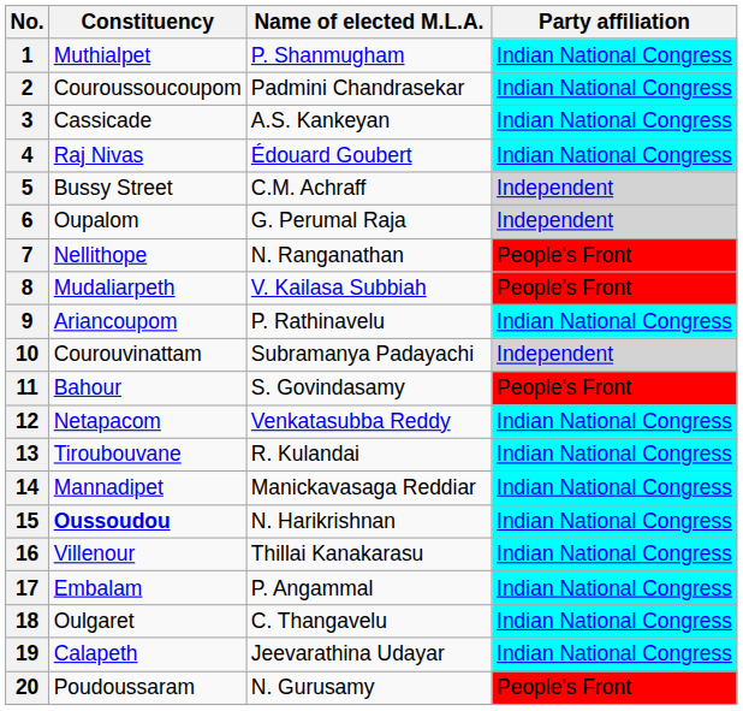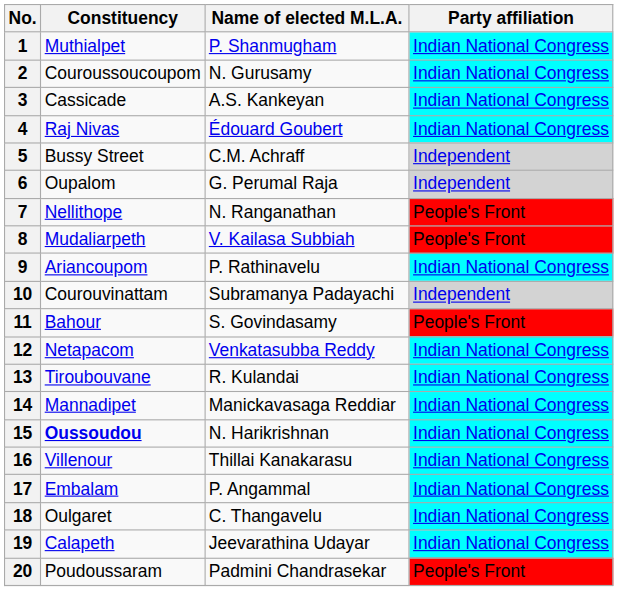 <table class="sortable wikitable">
 <tr>
 <th>No.</th>
 <th style="width:120px">Constituency</th>
 <th style="width:180px">Name of elected M.L.A.</th>
 <th>Party affiliation</th>
 </tr>
 <tr>
 <th>1</th>
 <td><a href='#'>Muthialpet</a></td>
 <td><a href='#'>P. Shanmugham</a></td>
 <td bgcolor=#00FFFF><a href='#'>Indian National Congress</a></td>
 </tr>
 <tr>
 <th>2</th>
 <td>Couroussoucoupom</td>
-<td>Padmini Chandrasekar</td>
+<td>N. Gurusamy</td>
 <td bgcolor=#00FFFF><a href='#'>Indian National Congress</a></td>
 </tr>
 <tr>
 <th>3</th>
 <td>Cassicade</td>
 <td>A.S. Kankeyan</td>
 <td bgcolor=#00FFFF><a href='#'>Indian National Congress</a></td>
 </tr>
 <tr>
 <th>4</th>
 <td><a href='#'>Raj Nivas</a></td>
 <td><a href='#'>Édouard Goubert</a></td>
 <td bgcolor=#00FFFF><a href='#'>Indian National Congress</a></td>
 </tr>
 <tr>
 <th>5</th>
 <td>Bussy Street</td>
 <td>C.M. Achraff</td>
 <td bgcolor=#D3D3D3><a href='#'>Independent</a></td>
 </tr>
 <tr>
 <th>6</th>
 <td>Oupalom</td>
 <td>G. Perumal Raja</td>
 <td bgcolor=#D3D3D3><a href='#'>Independent</a></td>
 </tr>
 <tr>
 <th>7</th>
 <td><a href='#'>Nellithope</a></td>
 <td>N. Ranganathan</td>
 <td bgcolor=#FF0000>People's Front</td>
 </tr>
 <tr>
 <th>8</th>
 <td><a href='#'>Mudaliarpeth</a></td>
 <td><a href='#'>V. Kailasa Subbiah</a></td>
 <td bgcolor=#FF0000>People's Front</td>
 </tr>
 <tr>
 <th>9</th>
 <td><a href='#'>Ariancoupom</a></td>
 <td>P. Rathinavelu</td>
 <td bgcolor=#00FFFF><a href='#'>Indian National Congress</a></td>
 </tr>
 <tr>
 <th>10</th>
 <td>Courouvinattam</td>
 <td>Subramanya Padayachi</td>
 <td bgcolor=#D3D3D3><a href='#'>Independent</a></td>
 </tr>
 <tr>
 <th>11</th>
 <td><a href='#'>Bahour</a></td>
 <td>S. Govindasamy</td>
 <td bgcolor=#FF0000>People's Front</td>
 </tr>
 <tr>
 <th>12</th>
 <td><a href='#'>Netapacom</a></td>
 <td><a href='#'>Venkatasubba Reddy</a></td>
 <td bgcolor=#00FFFF><a href='#'>Indian National Congress</a></td>
 </tr>
 <tr>
 <th>13</th>
 <td><a href='#'>Tiroubouvane</a></td>
 <td>R. Kulandai</td>
 <td bgcolor=#00FFFF><a href='#'>Indian National Congress</a></td>
 </tr>
 <tr>
 <th>14</th>
 <td><a href='#'>Mannadipet</a></td>
 <td>Manickavasaga Reddiar</td>
 <td bgcolor=#00FFFF><a href='#'>Indian National Congress</a></td>
 </tr>
 <tr>
 <th>15</th>
 <td><strong><a href='#'>Oussoudou</a></strong></td>
 <td>N. Harikrishnan</td>
 <td bgcolor=#00FFFF><a href='#'>Indian National Congress</a></td>
 </tr>
 <tr>
 <th>16</th>
 <td><a href='#'>Villenour</a></td>
 <td>Thillai Kanakarasu</td>
 <td bgcolor=#00FFFF><a href='#'>Indian National Congress</a></td>
 </tr>
 <tr>
 <th>17</th>
 <td><a href='#'>Embalam</a></td>
 <td>P. Angammal</td>
 <td bgcolor=#00FFFF><a href='#'>Indian National Congress</a></td>
 </tr>
 <tr>
 <th>18</th>
 <td>Oulgaret</td>
 <td>C. Thangavelu</td>
 <td bgcolor=#00FFFF><a href='#'>Indian National Congress</a></td>
 </tr>
 <tr>
 <th>19</th>
 <td><a href='#'>Calapeth</a></td>
 <td>Jeevarathina Udayar</td>
 <td bgcolor=#00FFFF><a href='#'>Indian National Congress</a></td>
 </tr>
 <tr>
 <th>20</th>
 <td>Poudoussaram</td>
-<td>N. Gurusamy</td>
+<td>Padmini Chandrasekar</td>
 <td bgcolor=#FF0000>People's Front</td>
 </tr>
 <tr>
 </tr>
 </table>
